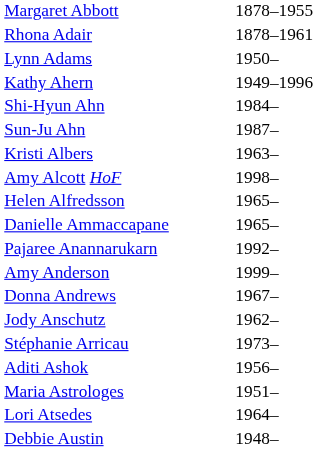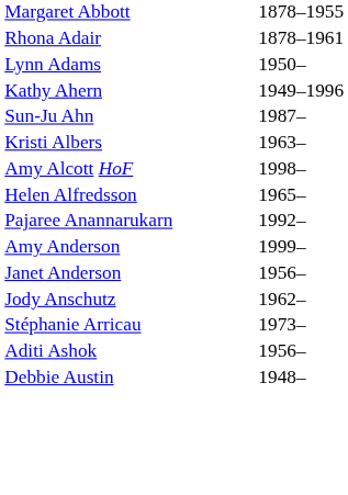 <table>
 <tr>
 <td style="width:210px"> <a href='#'>Margaret Abbott</a></td>
 <td>1878–1955</td>
 </tr>
 <tr>
 <td> <a href='#'>Rhona Adair</a></td>
 <td>1878–1961</td>
 </tr>
 <tr>
 <td> <a href='#'>Lynn Adams</a></td>
 <td>1950–</td>
 </tr>
 <tr>
 <td> <a href='#'>Kathy Ahern</a></td>
 <td>1949–1996</td>
 </tr>
 <tr>
-<td> <a href='#'>Shi-Hyun Ahn</a></td>
-<td>1984–</td>
-</tr>
-<tr>
 <td> <a href='#'>Sun-Ju Ahn</a></td>
 <td>1987–</td>
 </tr>
 <tr>
 <td> <a href='#'>Kristi Albers</a></td>
 <td>1963–</td>
 </tr>
 <tr>
 <td> <a href='#'>Amy Alcott</a> <em><a href='#'><span>HoF</span></a></em></td>
 <td>1998–</td>
 </tr>
 <tr>
 <td> <a href='#'>Helen Alfredsson</a></td>
 <td>1965–</td>
 </tr>
 <tr>
-<td> <a href='#'>Danielle Ammaccapane</a></td>
-<td>1965–</td>
-</tr>
-<tr>
 <td> <a href='#'>Pajaree Anannarukarn</a></td>
 <td>1992–</td>
 </tr>
 <tr>
 <td> <a href='#'>Amy Anderson</a></td>
 <td>1999–</td>
 </tr>
 <tr>
-<td> <a href='#'>Donna Andrews</a></td>
-<td>1967–</td>
+<td> <a href='#'>Janet Anderson</a></td>
+<td>1956–</td>
 </tr>
 <tr>
 <td> <a href='#'>Jody Anschutz</a></td>
 <td>1962–</td>
 </tr>
 <tr>
 <td> <a href='#'>Stéphanie Arricau</a></td>
 <td>1973–</td>
 </tr>
 <tr>
 <td> <a href='#'>Aditi Ashok</a></td>
 <td>1956–</td>
 </tr>
 <tr>
-<td> <a href='#'>Maria Astrologes</a></td>
-<td>1951–</td>
-</tr>
-<tr>
-<td> <a href='#'>Lori Atsedes</a></td>
-<td>1964–</td>
-</tr>
-<tr>
 <td> <a href='#'>Debbie Austin</a></td>
 <td>1948–</td>
 </tr>
 </table>
